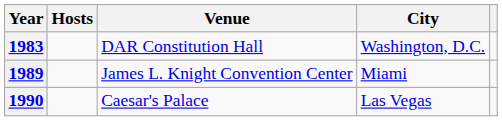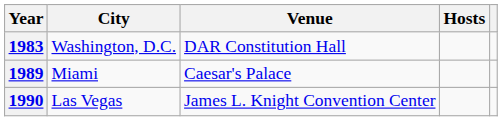 <table class="wikitable plainrowheaders">
 <tr>
 <th>Year</th>
+<th>City</th>
+<th>Venue</th>
 <th>Hosts</th>
-<th>Venue</th>
-<th>City</th>
 <th></th>
 </tr>
 <tr>
 <th scope="row"><a href='#'>1983</a></th>
+<td><a href='#'>Washington, D.C.</a></td>
+<td><a href='#'>DAR Constitution Hall</a></td>
 <td></td>
-<td><a href='#'>DAR Constitution Hall</a></td>
-<td><a href='#'>Washington, D.C.</a></td>
 <td></td>
 </tr>
 <tr>
 <th scope="row"><a href='#'>1989</a></th>
+<td><a href='#'>Miami</a></td>
+<td><a href='#'>Caesar's Palace</a></td>
 <td></td>
-<td><a href='#'>James L. Knight Convention Center</a></td>
-<td><a href='#'>Miami</a></td>
 <td></td>
 </tr>
 <tr>
 <th scope="row"><a href='#'>1990</a></th>
+<td><a href='#'>Las Vegas</a></td>
+<td><a href='#'>James L. Knight Convention Center</a></td>
 <td></td>
-<td><a href='#'>Caesar's Palace</a></td>
-<td><a href='#'>Las Vegas</a></td>
 <td></td>
 </tr>
 </table>
